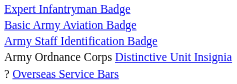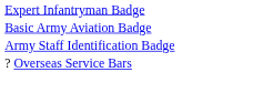 <table>
 <tr>
 <td></td>
 <td><a href='#'>Expert Infantryman Badge</a></td>
 </tr>
 <tr>
 <td></td>
 <td><a href='#'>Basic Army Aviation Badge</a></td>
 </tr>
 <tr>
 <td></td>
 <td><a href='#'>Army Staff Identification Badge</a></td>
 </tr>
 <tr>
 <td></td>
-<td>Army Ordnance Corps <a href='#'>Distinctive Unit Insignia</a></td>
-</tr>
-<tr>
-<td></td>
 <td>? <a href='#'>Overseas Service Bars</a></td>
 </tr>
 </table>
